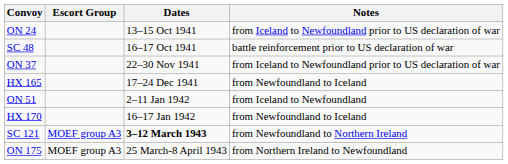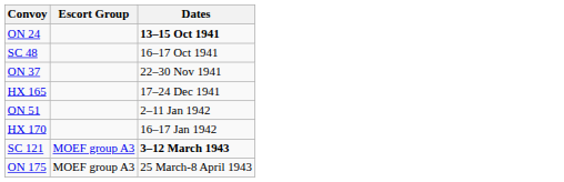 <table class="wikitable">
 <tr>
 <th>Convoy</th>
 <th>Escort Group</th>
 <th>Dates</th>
-<th>Notes</th>
 </tr>
 <tr>
 <td><a href='#'>ON 24</a></td>
 <td></td>
-<td>13–15 Oct 1941</td>
-<td>from <a href='#'>Iceland</a> to <a href='#'>Newfoundland</a> prior to US declaration of war</td>
+<td><strong>13–15 Oct 1941</strong></td>
 </tr>
 <tr>
 <td><a href='#'>SC 48</a></td>
 <td></td>
 <td>16–17 Oct 1941</td>
-<td>battle reinforcement prior to US declaration of war</td>
 </tr>
 <tr>
 <td><a href='#'>ON 37</a></td>
 <td></td>
 <td>22–30 Nov 1941</td>
-<td>from Iceland to Newfoundland prior to US declaration of war</td>
 </tr>
 <tr>
 <td><a href='#'>HX 165</a></td>
 <td></td>
 <td>17–24 Dec 1941</td>
-<td>from Newfoundland to Iceland</td>
 </tr>
 <tr>
 <td><a href='#'>ON 51</a></td>
 <td></td>
 <td>2–11 Jan 1942</td>
-<td>from Iceland to Newfoundland</td>
 </tr>
 <tr>
 <td><a href='#'>HX 170</a></td>
 <td></td>
 <td>16–17 Jan 1942</td>
-<td>from Newfoundland to Iceland</td>
 </tr>
 <tr>
 <td><a href='#'>SC 121</a></td>
 <td><a href='#'>MOEF group A3</a></td>
 <td><strong>3–12 March 1943</strong></td>
-<td>from Newfoundland to <a href='#'>Northern Ireland</a></td>
 </tr>
 <tr>
 <td><a href='#'>ON 175</a></td>
 <td>MOEF group A3</td>
 <td>25 March-8 April 1943</td>
-<td>from Northern Ireland to Newfoundland</td>
 </tr>
 </table>
